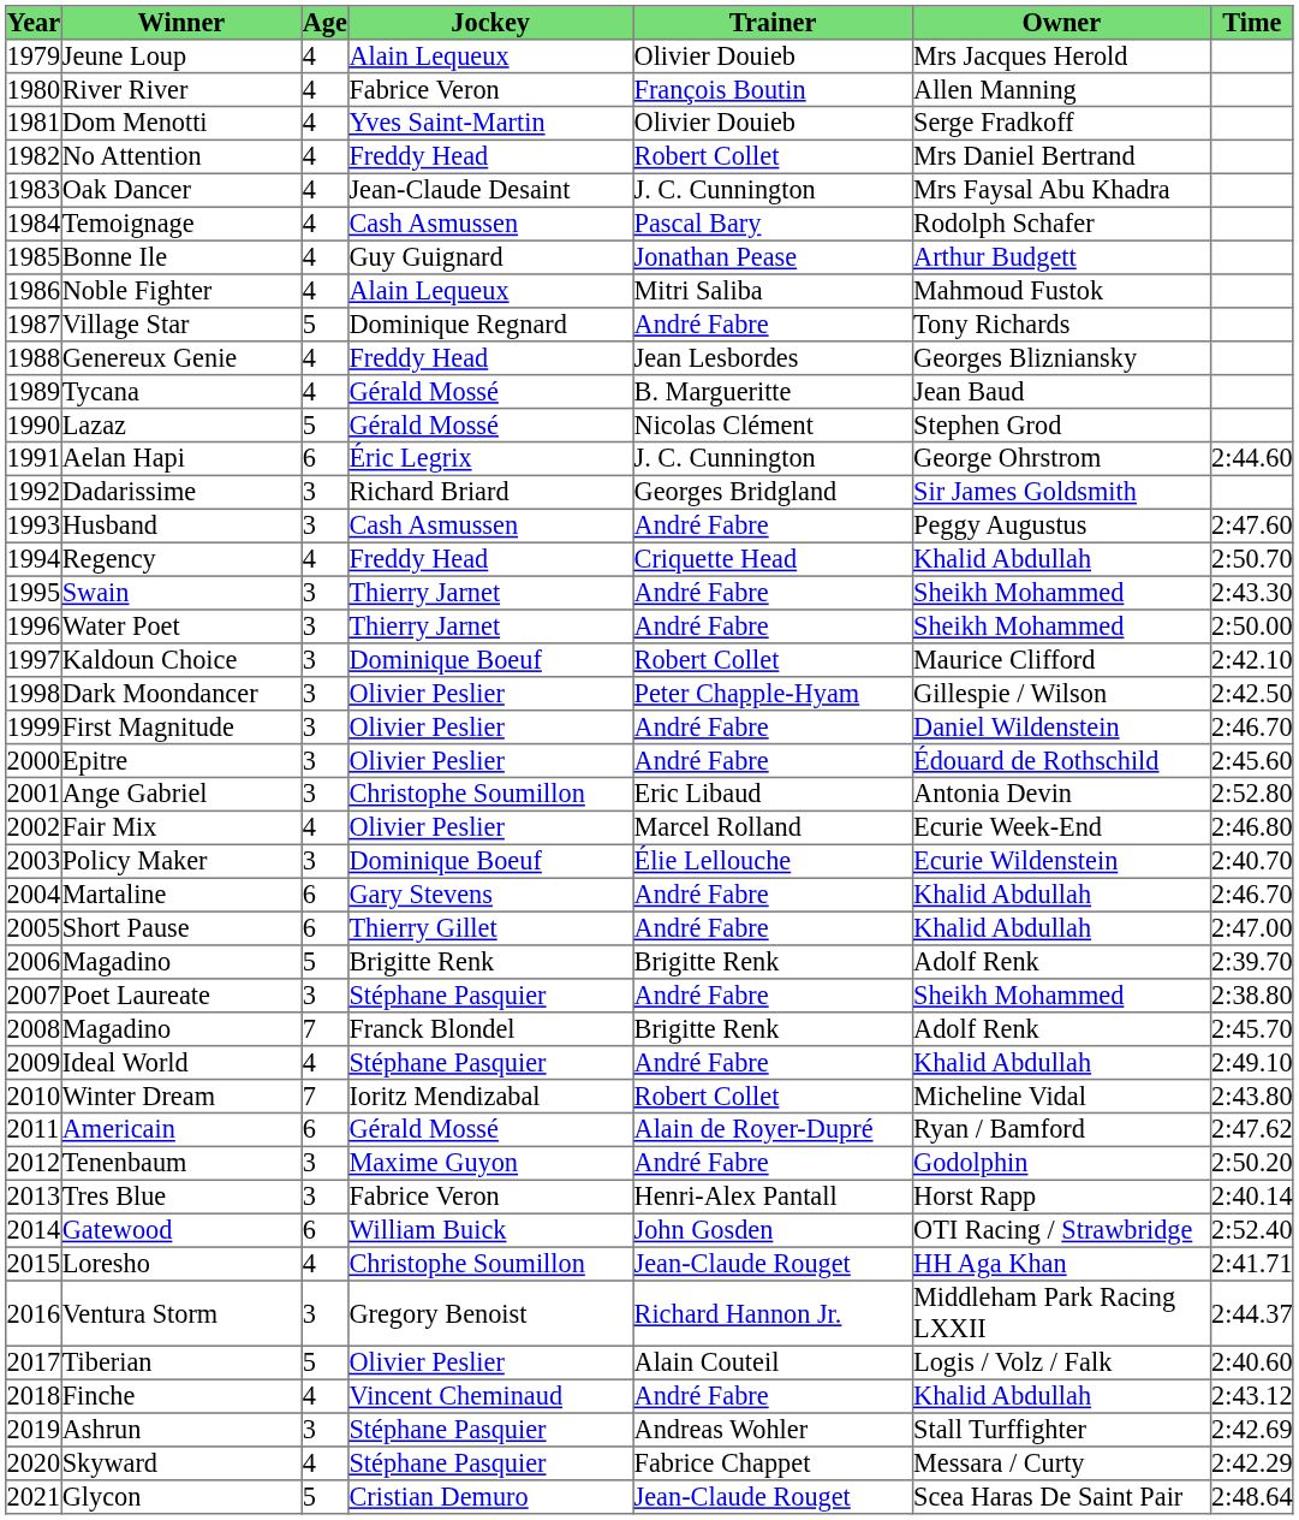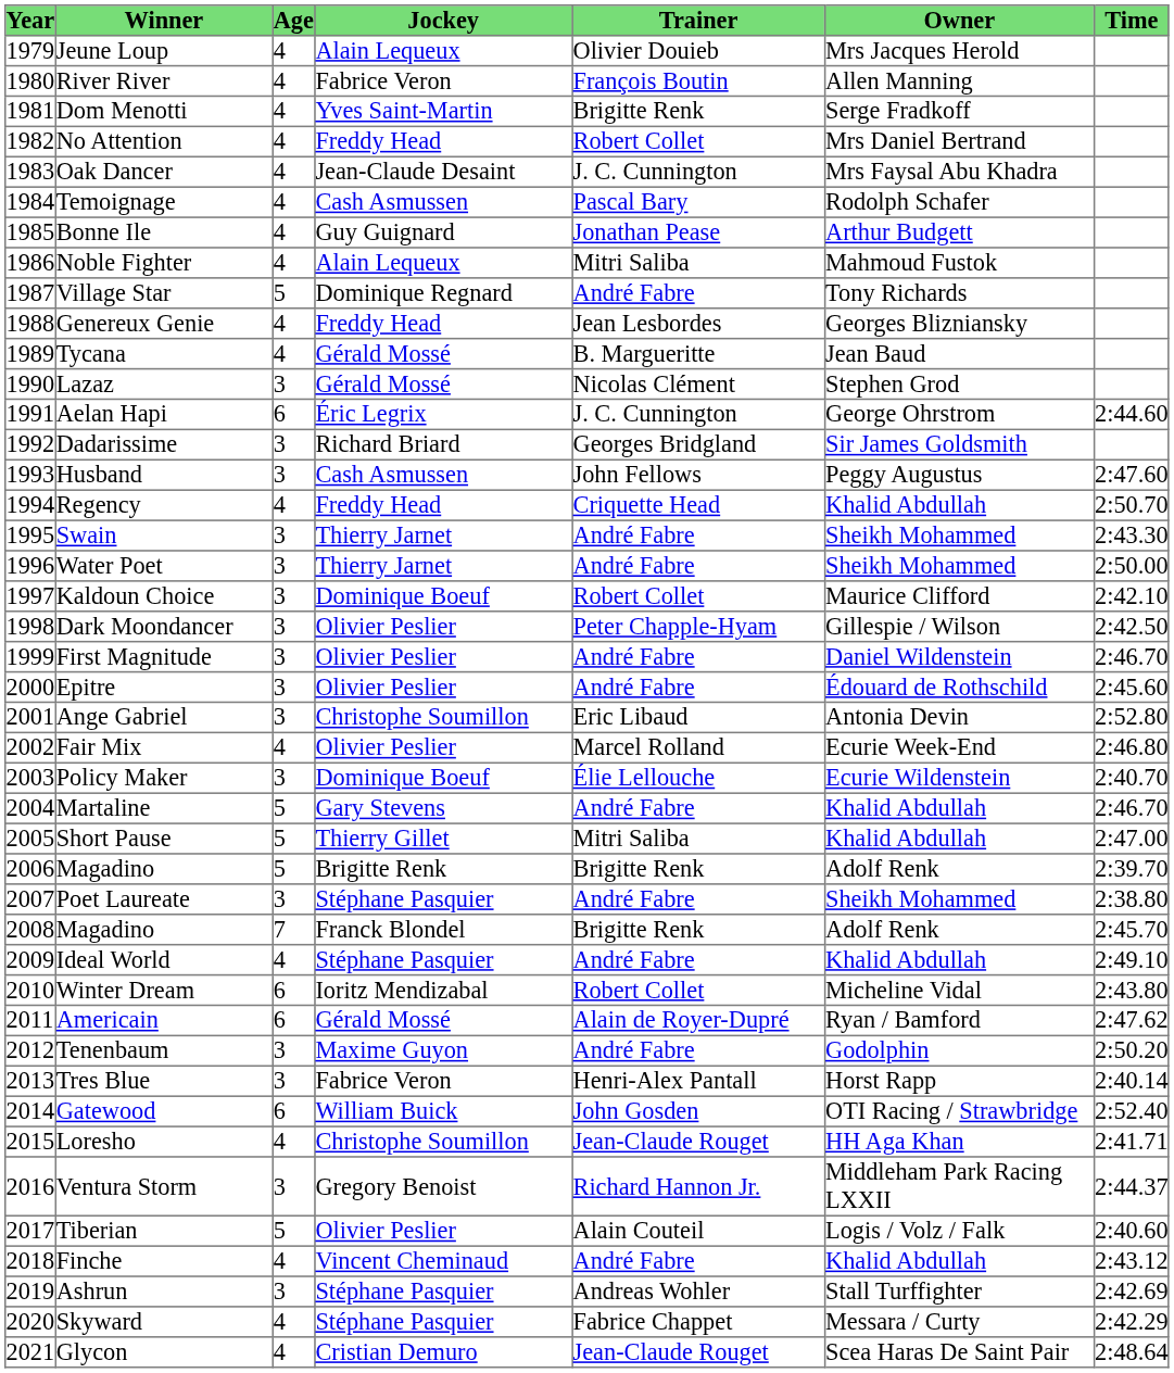 <table class = "sortable" | border="1" cellpadding="0" style="border-collapse: collapse; font-size:90%">
 <tr bgcolor="#77dd77" align="center">
 <th>Year</th>
 <th>Winner</th>
 <th>Age</th>
 <th>Jockey</th>
 <th>Trainer</th>
 <th>Owner</th>
 <th>Time</th>
 </tr>
 <tr>
 <td>1979</td>
 <td width=128px>Jeune Loup</td>
 <td>4</td>
 <td width=152px><a href='#'>Alain Lequeux</a></td>
 <td width=149px>Olivier Douieb</td>
 <td width=159px>Mrs Jacques Herold</td>
 <td></td>
 </tr>
 <tr>
 <td>1980</td>
 <td>River River</td>
 <td>4</td>
 <td>Fabrice Veron</td>
 <td><a href='#'>François Boutin</a></td>
 <td>Allen Manning</td>
 <td></td>
 </tr>
 <tr>
 <td>1981</td>
 <td>Dom Menotti</td>
 <td>4</td>
 <td><a href='#'>Yves Saint-Martin</a></td>
-<td>Olivier Douieb</td>
+<td>Brigitte Renk</td>
 <td>Serge Fradkoff</td>
 <td></td>
 </tr>
 <tr>
 <td>1982</td>
 <td>No Attention</td>
 <td>4</td>
 <td><a href='#'>Freddy Head</a></td>
 <td><a href='#'>Robert Collet</a></td>
 <td>Mrs Daniel Bertrand</td>
 <td></td>
 </tr>
 <tr>
 <td>1983</td>
 <td>Oak Dancer</td>
 <td>4</td>
 <td>Jean-Claude Desaint</td>
 <td>J. C. Cunnington </td>
 <td>Mrs Faysal Abu Khadra</td>
 <td></td>
 </tr>
 <tr>
 <td>1984</td>
 <td>Temoignage</td>
 <td>4</td>
 <td><a href='#'>Cash Asmussen</a></td>
 <td><a href='#'>Pascal Bary</a></td>
 <td>Rodolph Schafer</td>
 <td></td>
 </tr>
 <tr>
 <td>1985</td>
 <td>Bonne Ile</td>
 <td>4</td>
 <td>Guy Guignard</td>
 <td><a href='#'>Jonathan Pease</a></td>
 <td><a href='#'>Arthur Budgett</a></td>
 <td></td>
 </tr>
 <tr>
 <td>1986</td>
 <td>Noble Fighter</td>
 <td>4</td>
 <td><a href='#'>Alain Lequeux</a></td>
 <td>Mitri Saliba</td>
 <td>Mahmoud Fustok</td>
 <td></td>
 </tr>
 <tr>
 <td>1987</td>
 <td>Village Star</td>
 <td>5</td>
 <td>Dominique Regnard</td>
 <td><a href='#'>André Fabre</a></td>
 <td>Tony Richards</td>
 <td></td>
 </tr>
 <tr>
 <td>1988</td>
 <td>Genereux Genie</td>
 <td>4</td>
 <td><a href='#'>Freddy Head</a></td>
 <td>Jean Lesbordes</td>
 <td>Georges Blizniansky</td>
 <td></td>
 </tr>
 <tr>
 <td>1989</td>
 <td>Tycana</td>
 <td>4</td>
 <td><a href='#'>Gérald Mossé</a></td>
 <td>B. Margueritte</td>
 <td>Jean Baud</td>
 <td></td>
 </tr>
 <tr>
 <td>1990</td>
 <td>Lazaz</td>
-<td>5</td>
+<td>3</td>
 <td><a href='#'>Gérald Mossé</a></td>
 <td>Nicolas Clément</td>
 <td>Stephen Grod</td>
 <td></td>
 </tr>
 <tr>
 <td>1991</td>
 <td>Aelan Hapi</td>
 <td>6</td>
 <td><a href='#'>Éric Legrix</a></td>
 <td>J. C. Cunnington </td>
 <td>George Ohrstrom</td>
 <td>2:44.60</td>
 </tr>
 <tr>
 <td>1992</td>
 <td>Dadarissime</td>
 <td>3</td>
 <td>Richard Briard</td>
 <td>Georges Bridgland</td>
 <td><a href='#'>Sir James Goldsmith</a></td>
 <td></td>
 </tr>
 <tr>
 <td>1993</td>
 <td>Husband</td>
 <td>3</td>
 <td><a href='#'>Cash Asmussen</a></td>
-<td><a href='#'>André Fabre</a></td>
+<td>John Fellows</td>
 <td>Peggy Augustus</td>
 <td>2:47.60</td>
 </tr>
 <tr>
 <td>1994</td>
 <td>Regency</td>
 <td>4</td>
 <td><a href='#'>Freddy Head</a></td>
 <td><a href='#'>Criquette Head</a></td>
 <td><a href='#'>Khalid Abdullah</a></td>
 <td>2:50.70</td>
 </tr>
 <tr>
 <td>1995</td>
 <td><a href='#'>Swain</a></td>
 <td>3</td>
 <td><a href='#'>Thierry Jarnet</a></td>
 <td><a href='#'>André Fabre</a></td>
 <td><a href='#'>Sheikh Mohammed</a></td>
 <td>2:43.30</td>
 </tr>
 <tr>
 <td>1996</td>
 <td>Water Poet</td>
 <td>3</td>
 <td><a href='#'>Thierry Jarnet</a></td>
 <td><a href='#'>André Fabre</a></td>
 <td><a href='#'>Sheikh Mohammed</a></td>
 <td>2:50.00</td>
 </tr>
 <tr>
 <td>1997</td>
 <td>Kaldoun Choice</td>
 <td>3</td>
 <td><a href='#'>Dominique Boeuf</a></td>
 <td><a href='#'>Robert Collet</a></td>
 <td>Maurice Clifford</td>
 <td>2:42.10</td>
 </tr>
 <tr>
 <td>1998</td>
 <td>Dark Moondancer</td>
 <td>3</td>
 <td><a href='#'>Olivier Peslier</a></td>
 <td><a href='#'>Peter Chapple-Hyam</a></td>
 <td>Gillespie / Wilson </td>
 <td>2:42.50</td>
 </tr>
 <tr>
 <td>1999</td>
 <td>First Magnitude</td>
 <td>3</td>
 <td><a href='#'>Olivier Peslier</a></td>
 <td><a href='#'>André Fabre</a></td>
 <td><a href='#'>Daniel Wildenstein</a></td>
 <td>2:46.70</td>
 </tr>
 <tr>
 <td>2000</td>
 <td>Epitre</td>
 <td>3</td>
 <td><a href='#'>Olivier Peslier</a></td>
 <td><a href='#'>André Fabre</a></td>
 <td><a href='#'>Édouard de Rothschild</a></td>
 <td>2:45.60</td>
 </tr>
 <tr>
 <td>2001</td>
 <td>Ange Gabriel</td>
 <td>3</td>
 <td><a href='#'>Christophe Soumillon</a></td>
 <td>Eric Libaud</td>
 <td>Antonia Devin</td>
 <td>2:52.80</td>
 </tr>
 <tr>
 <td>2002</td>
 <td>Fair Mix</td>
 <td>4</td>
 <td><a href='#'>Olivier Peslier</a></td>
 <td>Marcel Rolland</td>
 <td>Ecurie Week-End</td>
 <td>2:46.80</td>
 </tr>
 <tr>
 <td>2003</td>
 <td>Policy Maker</td>
 <td>3</td>
 <td><a href='#'>Dominique Boeuf</a></td>
 <td><a href='#'>Élie Lellouche</a></td>
 <td><a href='#'>Ecurie Wildenstein</a></td>
 <td>2:40.70</td>
 </tr>
 <tr>
 <td>2004</td>
 <td>Martaline</td>
-<td>6</td>
+<td>5</td>
 <td><a href='#'>Gary Stevens</a></td>
 <td><a href='#'>André Fabre</a></td>
 <td><a href='#'>Khalid Abdullah</a></td>
 <td>2:46.70</td>
 </tr>
 <tr>
 <td>2005</td>
 <td>Short Pause</td>
-<td>6</td>
+<td>5</td>
 <td><a href='#'>Thierry Gillet</a></td>
-<td><a href='#'>André Fabre</a></td>
+<td>Mitri Saliba</td>
 <td><a href='#'>Khalid Abdullah</a></td>
 <td>2:47.00</td>
 </tr>
 <tr>
 <td>2006</td>
 <td>Magadino</td>
 <td>5</td>
 <td>Brigitte Renk</td>
 <td>Brigitte Renk</td>
 <td>Adolf Renk</td>
 <td>2:39.70</td>
 </tr>
 <tr>
 <td>2007</td>
 <td>Poet Laureate</td>
 <td>3</td>
 <td><a href='#'>Stéphane Pasquier</a></td>
 <td><a href='#'>André Fabre</a></td>
 <td><a href='#'>Sheikh Mohammed</a></td>
 <td>2:38.80</td>
 </tr>
 <tr>
 <td>2008</td>
 <td>Magadino</td>
 <td>7</td>
 <td>Franck Blondel</td>
 <td>Brigitte Renk</td>
 <td>Adolf Renk</td>
 <td>2:45.70</td>
 </tr>
 <tr>
 <td>2009</td>
 <td>Ideal World</td>
 <td>4</td>
 <td><a href='#'>Stéphane Pasquier</a></td>
 <td><a href='#'>André Fabre</a></td>
 <td><a href='#'>Khalid Abdullah</a></td>
 <td>2:49.10</td>
 </tr>
 <tr>
 <td>2010</td>
 <td>Winter Dream</td>
-<td>7</td>
+<td>6</td>
 <td>Ioritz Mendizabal</td>
 <td><a href='#'>Robert Collet</a></td>
 <td>Micheline Vidal</td>
 <td>2:43.80</td>
 </tr>
 <tr>
 <td>2011</td>
 <td><a href='#'>Americain</a></td>
 <td>6</td>
 <td><a href='#'>Gérald Mossé</a></td>
 <td><a href='#'>Alain de Royer-Dupré</a></td>
 <td>Ryan / Bamford </td>
 <td>2:47.62</td>
 </tr>
 <tr>
 <td>2012</td>
 <td>Tenenbaum</td>
 <td>3</td>
 <td><a href='#'>Maxime Guyon</a></td>
 <td><a href='#'>André Fabre</a></td>
 <td><a href='#'>Godolphin</a></td>
 <td>2:50.20</td>
 </tr>
 <tr>
 <td>2013</td>
 <td>Tres Blue</td>
 <td>3</td>
 <td>Fabrice Veron</td>
 <td>Henri-Alex Pantall</td>
 <td>Horst Rapp</td>
 <td>2:40.14</td>
 </tr>
 <tr>
 <td>2014</td>
 <td><a href='#'>Gatewood</a></td>
 <td>6</td>
 <td><a href='#'>William Buick</a></td>
 <td><a href='#'>John Gosden</a></td>
 <td>OTI Racing / <a href='#'>Strawbridge</a></td>
 <td>2:52.40</td>
 </tr>
 <tr>
 <td>2015</td>
 <td>Loresho</td>
 <td>4</td>
 <td><a href='#'>Christophe Soumillon</a></td>
 <td><a href='#'>Jean-Claude Rouget</a></td>
 <td><a href='#'>HH Aga Khan</a></td>
 <td>2:41.71</td>
 </tr>
 <tr>
 <td>2016</td>
 <td>Ventura Storm</td>
 <td>3</td>
 <td>Gregory Benoist</td>
 <td><a href='#'>Richard Hannon Jr.</a></td>
 <td><span>Middleham Park Racing LXXII</span></td>
 <td>2:44.37</td>
 </tr>
 <tr>
 <td>2017</td>
 <td>Tiberian</td>
 <td>5</td>
 <td><a href='#'>Olivier Peslier</a></td>
 <td>Alain Couteil</td>
 <td>Logis / Volz / Falk </td>
 <td>2:40.60</td>
 </tr>
 <tr>
 <td>2018</td>
 <td>Finche</td>
 <td>4</td>
 <td><a href='#'>Vincent Cheminaud</a></td>
 <td><a href='#'>André Fabre</a></td>
 <td><a href='#'>Khalid Abdullah</a></td>
 <td>2:43.12</td>
 </tr>
 <tr>
 <td>2019</td>
 <td>Ashrun</td>
 <td>3</td>
 <td><a href='#'>Stéphane Pasquier</a></td>
 <td>Andreas Wohler</td>
 <td>Stall Turffighter</td>
 <td>2:42.69</td>
 </tr>
 <tr>
 <td>2020</td>
 <td>Skyward</td>
 <td>4</td>
 <td><a href='#'>Stéphane Pasquier</a></td>
 <td>Fabrice Chappet</td>
 <td>Messara / Curty </td>
 <td>2:42.29</td>
 </tr>
 <tr>
 <td>2021</td>
 <td>Glycon</td>
-<td>5</td>
+<td>4</td>
 <td><a href='#'>Cristian Demuro</a></td>
 <td><a href='#'>Jean-Claude Rouget</a></td>
 <td>Scea Haras De Saint Pair</td>
 <td>2:48.64</td>
 </tr>
 </table>
